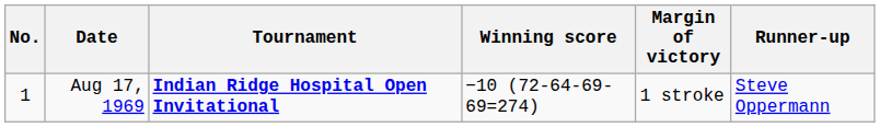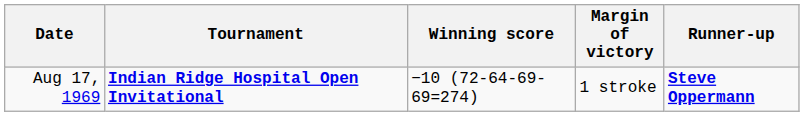 <table class="wikitable" style="font-size:95%">
 <tr>
-<th>No.</th>
 <th>Date</th>
 <th>Tournament</th>
 <th>Winning score</th>
 <th>Margin of<br>victory</th>
 <th>Runner-up</th>
 </tr>
 <tr>
-<td align=center>1</td>
 <td align=right>Aug 17, <a href='#'>1969</a></td>
 <td><strong><a href='#'>Indian Ridge Hospital Open Invitational</a></strong></td>
 <td>−10 (72-64-69-69=274)</td>
 <td>1 stroke</td>
-<td> <a href='#'>Steve Oppermann</a></td>
+<td><strong> <a href='#'>Steve Oppermann</a></strong></td>
 </tr>
 </table>
